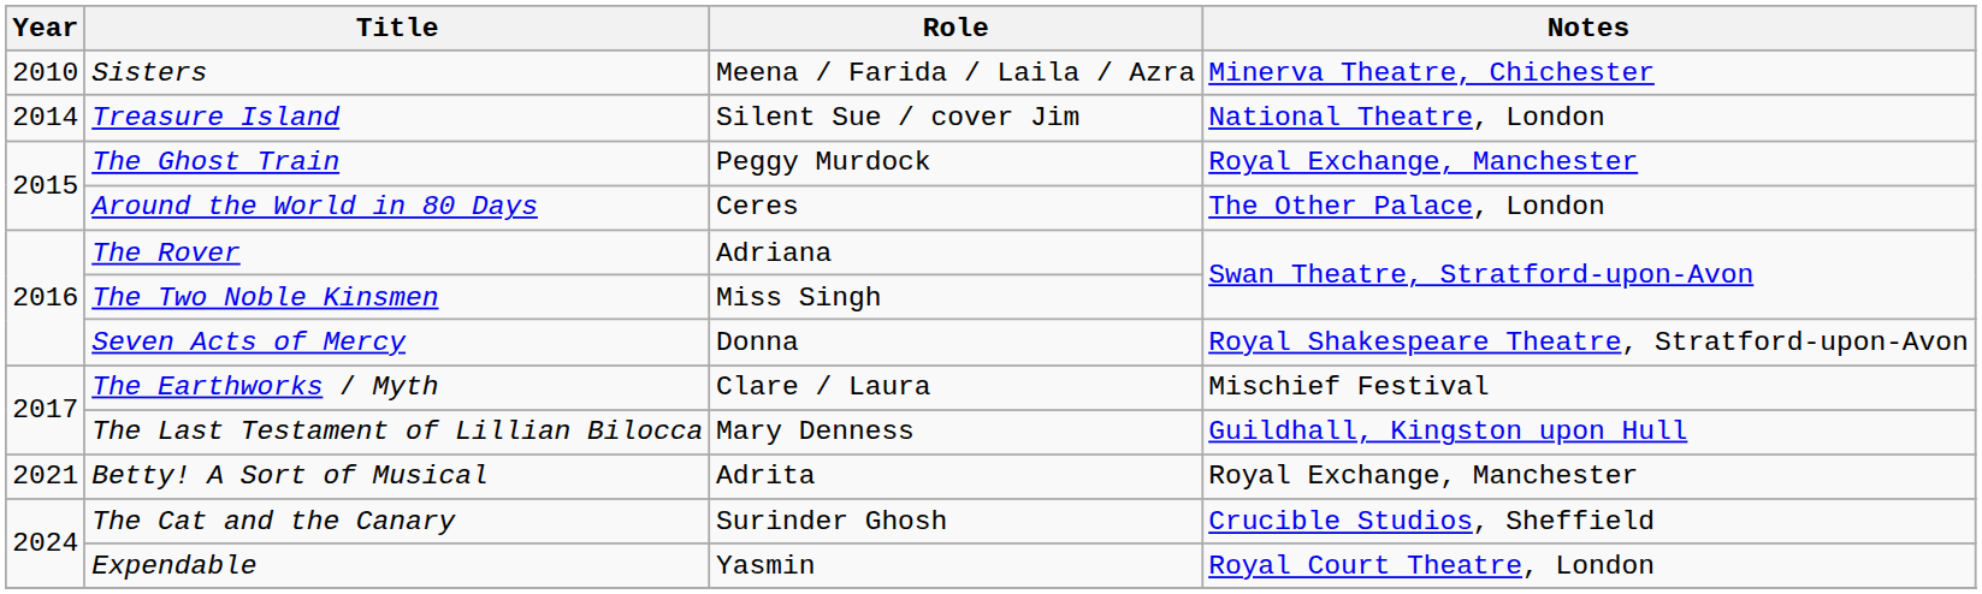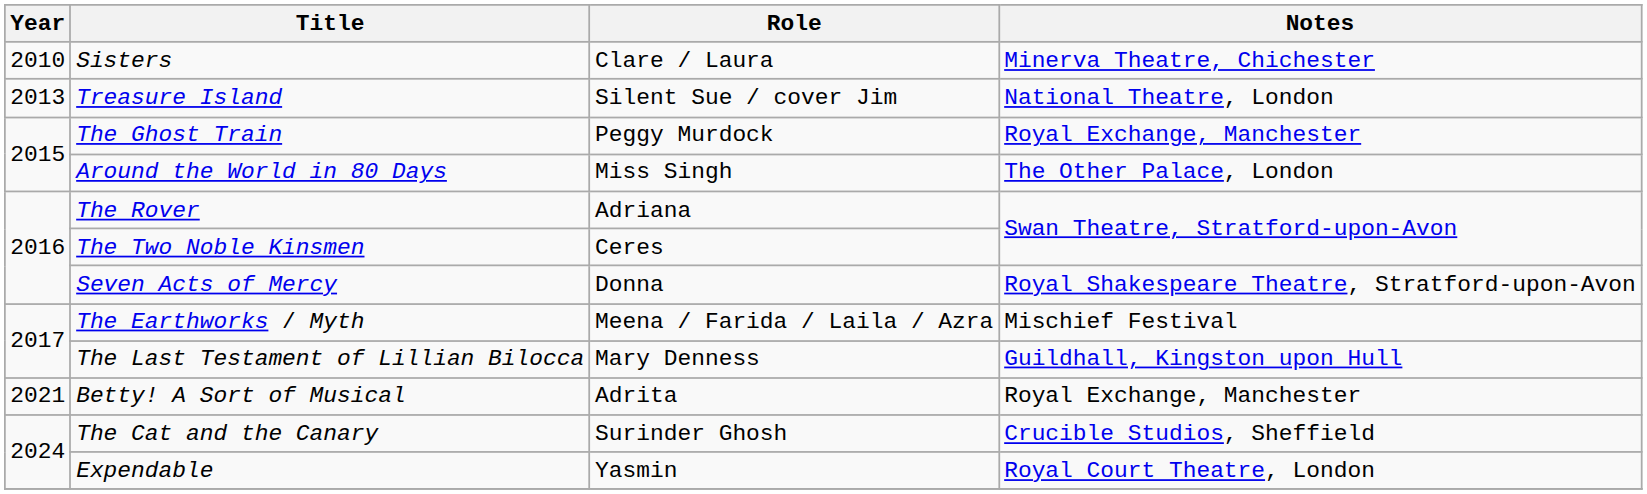 <table class="wikitable sortable">
 <tr>
 <th>Year</th>
 <th>Title</th>
 <th>Role</th>
 <th class="unsortable">Notes</th>
 </tr>
 <tr>
 <td>2010</td>
 <td><em>Sisters</em></td>
-<td>Meena / Farida / Laila / Azra</td>
+<td>Clare / Laura</td>
 <td><a href='#'>Minerva Theatre, Chichester</a></td>
 </tr>
 <tr>
-<td>2014</td>
+<td>2013</td>
 <td><em><a href='#'>Treasure Island</a></em></td>
 <td>Silent Sue / cover Jim</td>
 <td><a href='#'>National Theatre</a>, London</td>
 </tr>
 <tr>
 <td rowspan="2">2015</td>
 <td><em><a href='#'>The Ghost Train</a></em></td>
 <td>Peggy Murdock</td>
 <td><a href='#'>Royal Exchange, Manchester</a></td>
 </tr>
 <tr>
 <td><em><a href='#'>Around the World in 80 Days</a></em></td>
-<td>Ceres</td>
+<td>Miss Singh</td>
 <td><a href='#'>The Other Palace</a>, London</td>
 </tr>
 <tr>
 <td rowspan="3">2016</td>
 <td><em><a href='#'>The Rover</a></em></td>
 <td>Adriana</td>
 <td rowspan="2"><a href='#'>Swan Theatre, Stratford-upon-Avon</a></td>
 </tr>
 <tr>
 <td><em><a href='#'>The Two Noble Kinsmen</a></em></td>
-<td>Miss Singh</td>
+<td>Ceres</td>
 </tr>
 <tr>
 <td><em><a href='#'>Seven Acts of Mercy</a></em></td>
 <td>Donna</td>
 <td><a href='#'>Royal Shakespeare Theatre</a>, Stratford-upon-Avon</td>
 </tr>
 <tr>
 <td rowspan="2">2017</td>
 <td><em><a href='#'>The Earthworks</a></em> / <em>Myth</em></td>
-<td>Clare / Laura</td>
+<td>Meena / Farida / Laila / Azra</td>
 <td>Mischief Festival</td>
 </tr>
 <tr>
 <td><em>The Last Testament of Lillian Bilocca</em></td>
 <td>Mary Denness</td>
 <td><a href='#'>Guildhall, Kingston upon Hull</a></td>
 </tr>
 <tr>
 <td>2021</td>
 <td><em>Betty! A Sort of Musical</em></td>
 <td>Adrita</td>
 <td>Royal Exchange, Manchester</td>
 </tr>
 <tr>
 <td rowspan="2">2024</td>
 <td><em>The Cat and the Canary</em></td>
 <td>Surinder Ghosh</td>
 <td><a href='#'>Crucible Studios</a>, Sheffield</td>
 </tr>
 <tr>
 <td><em>Expendable</em></td>
 <td>Yasmin</td>
 <td><a href='#'>Royal Court Theatre</a>, London</td>
 </tr>
 <tr>
 </tr>
 </table>
